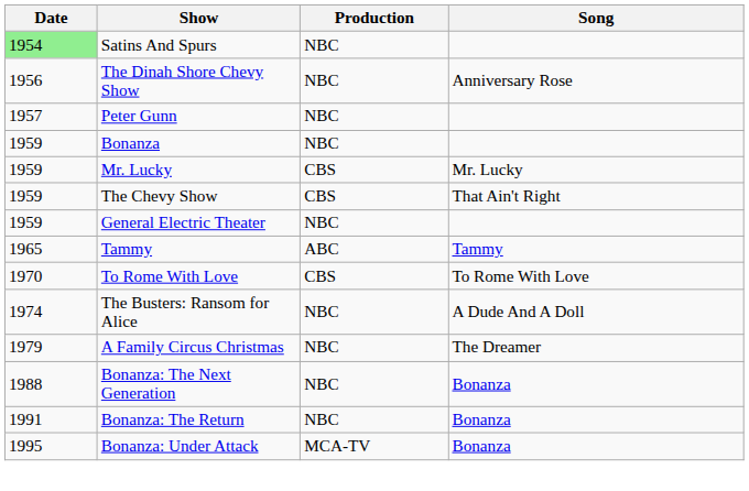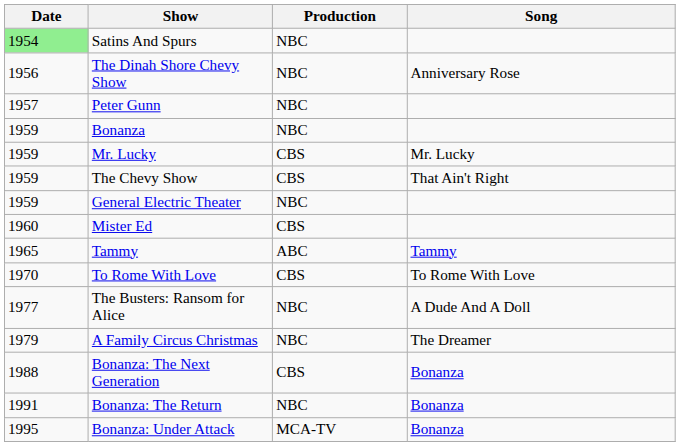 <table class="wikitable collapsible collapsed" style="width: 80%">
 <tr>
 <th scope="col" width="10%">Date</th>
 <th scope="col" width="22%">Show</th>
 <th scope="col" width="16%">Production</th>
 <th scope="col" width="32%">Song</th>
 </tr>
 <tr>
 <td style="background: lightgreen;">1954</td>
 <td>Satins And Spurs</td>
 <td>NBC</td>
 <td></td>
 </tr>
 <tr>
 <td>1956</td>
 <td><a href='#'>The Dinah Shore Chevy Show</a></td>
 <td>NBC</td>
 <td>Anniversary Rose</td>
 </tr>
 <tr>
 <td>1957</td>
 <td><a href='#'>Peter Gunn</a></td>
 <td>NBC</td>
 <td></td>
 </tr>
 <tr>
 <td>1959</td>
 <td><a href='#'>Bonanza</a></td>
 <td>NBC</td>
 <td></td>
 </tr>
 <tr>
 <td>1959</td>
 <td><a href='#'>Mr. Lucky</a></td>
 <td>CBS</td>
 <td>Mr. Lucky</td>
 </tr>
 <tr>
 <td>1959</td>
 <td>The Chevy Show</td>
 <td>CBS</td>
 <td>That Ain't Right</td>
 </tr>
 <tr>
 <td>1959</td>
 <td><a href='#'>General Electric Theater</a></td>
 <td>NBC</td>
 <td></td>
 </tr>
 <tr>
+<td>1960</td>
+<td><a href='#'>Mister Ed</a></td>
+<td>CBS</td>
+<td></td>
+</tr>
+<tr>
 <td>1965</td>
 <td><a href='#'>Tammy</a></td>
 <td>ABC</td>
 <td><a href='#'>Tammy</a></td>
 </tr>
 <tr>
 <td>1970</td>
 <td><a href='#'>To Rome With Love</a></td>
 <td>CBS</td>
 <td>To Rome With Love</td>
 </tr>
 <tr>
-<td>1974</td>
+<td>1977</td>
 <td>The Busters: Ransom for Alice</td>
 <td>NBC</td>
 <td>A Dude And A Doll</td>
 </tr>
 <tr>
 <td>1979</td>
 <td><a href='#'>A Family Circus Christmas</a></td>
 <td>NBC</td>
 <td>The Dreamer</td>
 </tr>
 <tr>
 <td>1988</td>
 <td><a href='#'>Bonanza: The Next Generation</a></td>
-<td>NBC</td>
+<td>CBS</td>
 <td><a href='#'>Bonanza</a></td>
 </tr>
 <tr>
 <td>1991</td>
 <td><a href='#'>Bonanza: The Return</a></td>
 <td>NBC</td>
 <td><a href='#'>Bonanza</a></td>
 </tr>
 <tr>
 <td>1995</td>
 <td><a href='#'>Bonanza: Under Attack</a></td>
 <td>MCA-TV</td>
 <td><a href='#'>Bonanza</a></td>
 </tr>
 </table>
